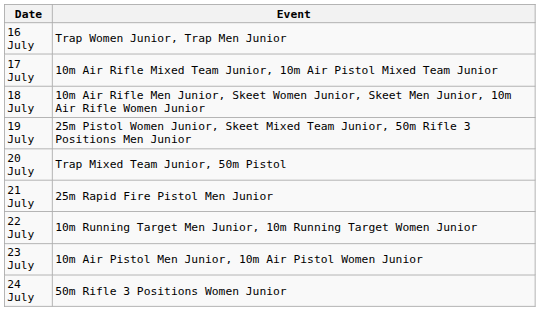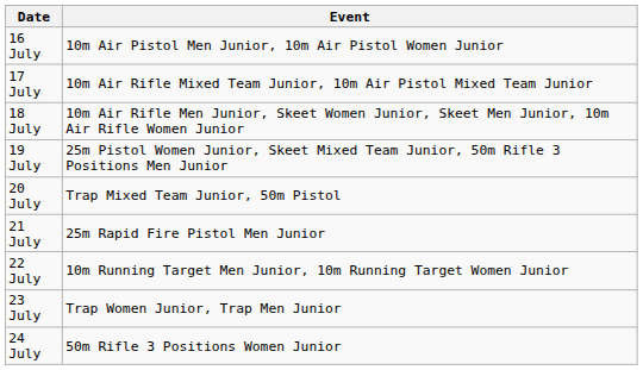 <table class="wikitable">
 <tr>
 <th>Date</th>
 <th>Event</th>
 </tr>
 <tr>
 <td>16 July</td>
-<td>Trap Women Junior, Trap Men Junior</td>
+<td>10m Air Pistol Men Junior, 10m Air Pistol Women Junior</td>
 </tr>
 <tr>
 <td>17 July</td>
 <td>10m Air Rifle Mixed Team Junior, 10m Air Pistol Mixed Team Junior</td>
 </tr>
 <tr>
 <td>18 July</td>
 <td>10m Air Rifle Men Junior, Skeet Women Junior, Skeet Men Junior, 10m Air Rifle Women Junior</td>
 </tr>
 <tr>
 <td>19 July</td>
 <td>25m Pistol Women Junior, Skeet Mixed Team Junior, 50m Rifle 3 Positions Men Junior</td>
 </tr>
 <tr>
 <td>20 July</td>
 <td>Trap Mixed Team Junior, 50m Pistol</td>
 </tr>
 <tr>
 <td>21 July</td>
 <td>25m Rapid Fire Pistol Men Junior</td>
 </tr>
 <tr>
 <td>22 July</td>
 <td>10m Running Target Men Junior, 10m Running Target Women Junior</td>
 </tr>
 <tr>
 <td>23 July</td>
-<td>10m Air Pistol Men Junior, 10m Air Pistol Women Junior</td>
+<td>Trap Women Junior, Trap Men Junior</td>
 </tr>
 <tr>
 <td>24 July</td>
 <td>50m Rifle 3 Positions Women Junior</td>
 </tr>
 </table>
